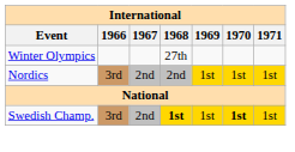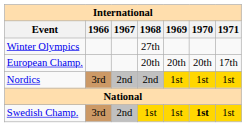 <table class="wikitable" style="text-align:center">
 <tr>
 <th style="background-color: #ffdead; " colspan=7 align=center><strong>International</strong></th>
 </tr>
 <tr>
 <th>Event</th>
 <th>1966</th>
 <th>1967</th>
 <th>1968</th>
 <th>1969</th>
 <th>1970</th>
 <th>1971</th>
 </tr>
 <tr>
 <td align=left><a href='#'>Winter Olympics</a></td>
 <td></td>
 <td></td>
 <td>27th</td>
 <td></td>
 <td></td>
 <td></td>
 </tr>
 <tr>
+<td align=left><a href='#'>European Champ.</a></td>
+<td></td>
+<td></td>
+<td>20th</td>
+<td>20th</td>
+<td>20th</td>
+<td>17th</td>
+</tr>
+<tr>
 <td align=left><a href='#'>Nordics</a></td>
 <td bgcolor=cc9966>3rd</td>
 <td bgcolor=silver>2nd</td>
 <td bgcolor=silver>2nd</td>
 <td bgcolor=gold>1st</td>
 <td bgcolor=gold>1st</td>
 <td bgcolor=gold>1st</td>
 </tr>
 <tr>
 <th style="background-color: #ffdead; " colspan=7 align=center><strong>National</strong></th>
 </tr>
 <tr>
 <td align=left><a href='#'>Swedish Champ.</a></td>
 <td bgcolor=cc9966>3rd</td>
 <td bgcolor=silver>2nd</td>
-<td bgcolor=gold><strong>1st</strong></td>
+<td bgcolor=gold>1st</td>
 <td bgcolor=gold>1st</td>
 <td bgcolor=gold><strong>1st</strong></td>
 <td bgcolor=gold>1st</td>
 </tr>
 </table>
